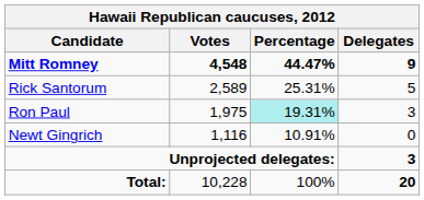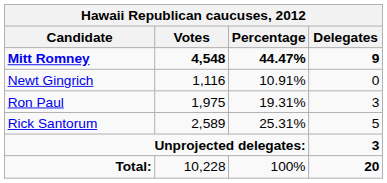 <table class="wikitable" style="font-size:95%;">
 <tr>
 <th colspan="4">Hawaii Republican caucuses, 2012</th>
 </tr>
 <tr>
 <th rowspan="1" width="160px">Candidate</th>
 <th rowspan="1" width="75px">Votes</th>
 <th rowspan="1" width="75px">Percentage</th>
 <th rowspan="1" width="75px">Delegates</th>
 </tr>
 <tr align="right" >
 <td align="left">  <strong><a href='#'>Mitt Romney</a></strong></td>
 <td><strong>4,548</strong></td>
 <td><strong>44.47%</strong></td>
 <td><strong>9</strong></td>
 </tr>
 <tr align="right">
+<td align="left"><a href='#'>Newt Gingrich</a></td>
+<td>1,116</td>
+<td>10.91%</td>
+<td>0</td>
+</tr>
+<tr align="right">
+<td align="left"><a href='#'>Ron Paul</a></td>
+<td>1,975</td>
+<td>19.31%</td>
+<td>3</td>
+</tr>
+<tr align="right">
 <td align="left"><a href='#'>Rick Santorum</a></td>
 <td>2,589</td>
 <td>25.31%</td>
 <td>5</td>
-</tr>
-<tr align="right">
-<td align="left"><a href='#'>Ron Paul</a></td>
-<td>1,975</td>
-<td style="background: paleturquoise;">19.31%</td>
-<td>3</td>
-</tr>
-<tr align="right">
-<td align="left"><a href='#'>Newt Gingrich</a></td>
-<td>1,116</td>
-<td>10.91%</td>
-<td>0</td>
 </tr>
 <tr align="right">
 <td colspan="3"><strong>Unprojected delegates:</strong></td>
 <td><strong>3</strong></td>
 </tr>
 <tr align="right">
 <td><strong>Total:</strong></td>
 <td>10,228</td>
 <td>100%</td>
 <td><strong>20</strong></td>
 </tr>
 </table>
